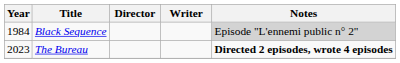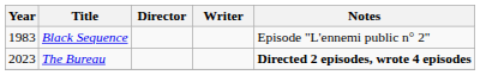 <table class="wikitable plainrowheaders">
 <tr>
 <th>Year</th>
 <th>Title</th>
 <th width=65>Director</th>
 <th width=65>Writer</th>
 <th>Notes</th>
 </tr>
 <tr>
-<td>1984</td>
+<td>1983</td>
 <td><em><a href='#'>Black Sequence</a></em></td>
 <td></td>
 <td></td>
-<td style="background: lightgrey;">Episode "L'ennemi public n° 2"</td>
+<td>Episode "L'ennemi public n° 2"</td>
 </tr>
 <tr>
 <td>2023</td>
 <td><em><a href='#'>The Bureau</a></em></td>
 <td></td>
 <td></td>
 <td><strong>Directed 2 episodes, wrote 4 episodes</strong></td>
 </tr>
 <tr>
 </tr>
 </table>
